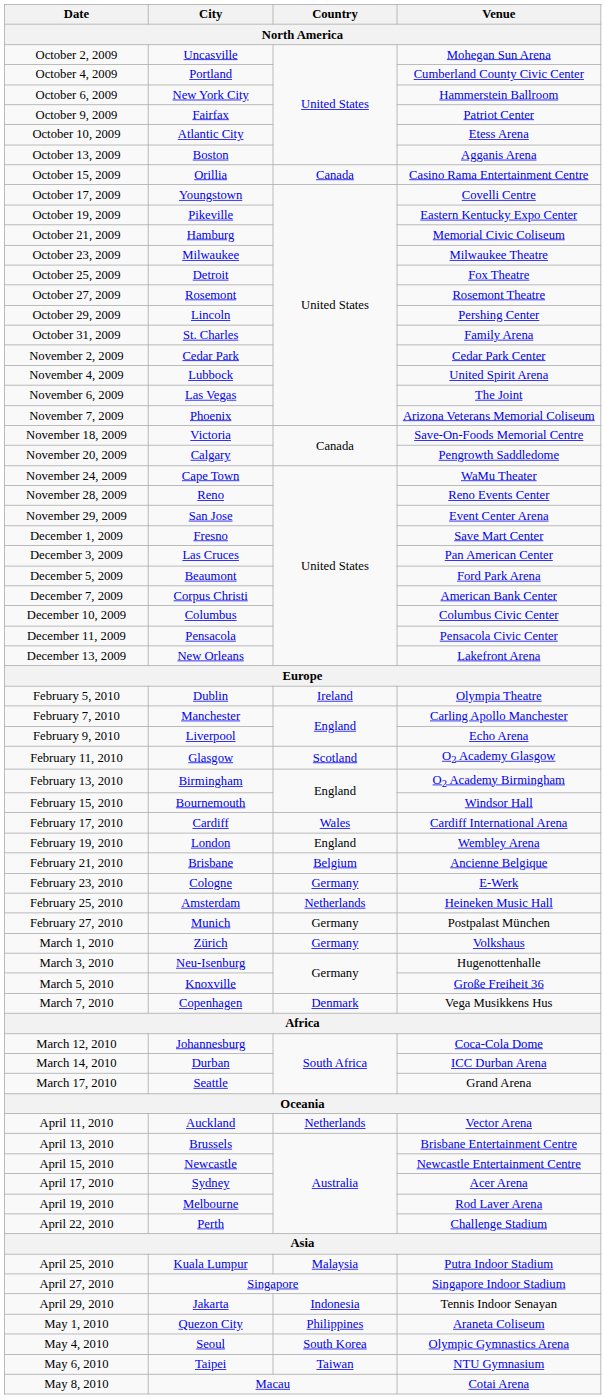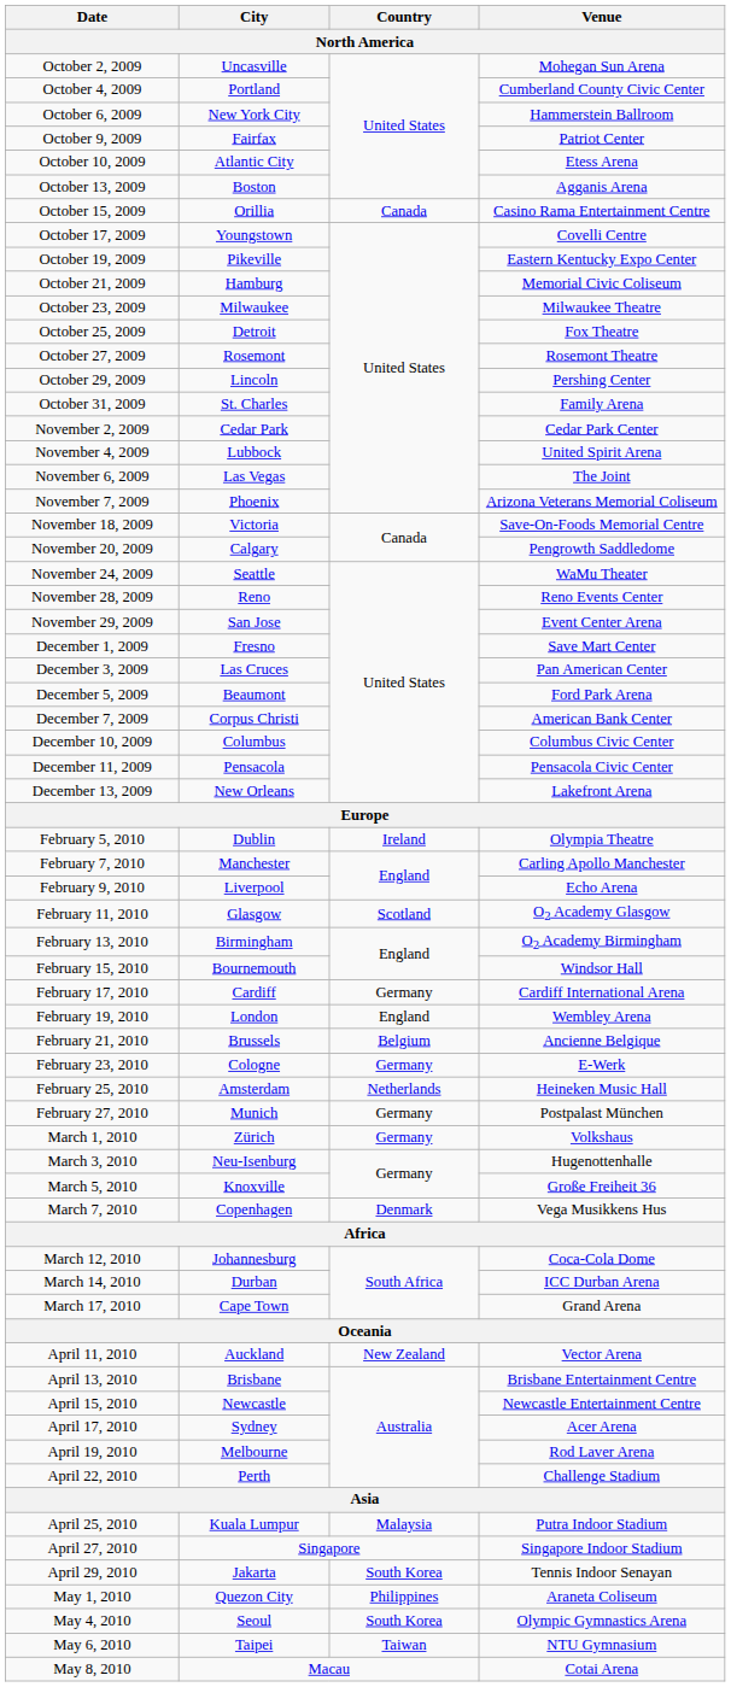 <table class="wikitable" style="text-align:center">
 <tr>
 <th style="width:175px;">Date</th>
 <th style="width:150px;">City</th>
 <th style="width:150px;">Country</th>
 <th style="width:250px;">Venue</th>
 </tr>
 <tr>
 <th colspan="5" style="text-align:center;">North America</th>
 </tr>
 <tr>
 <td>October 2, 2009</td>
 <td><a href='#'>Uncasville</a></td>
 <td rowspan="6"><a href='#'>United States</a></td>
 <td><a href='#'>Mohegan Sun Arena</a></td>
 </tr>
 <tr>
 <td>October 4, 2009</td>
 <td><a href='#'>Portland</a></td>
 <td><a href='#'>Cumberland County Civic Center</a></td>
 </tr>
 <tr>
 <td>October 6, 2009</td>
 <td><a href='#'>New York City</a></td>
 <td><a href='#'>Hammerstein Ballroom</a></td>
 </tr>
 <tr>
 <td>October 9, 2009</td>
 <td><a href='#'>Fairfax</a></td>
 <td><a href='#'>Patriot Center</a></td>
 </tr>
 <tr>
 <td>October 10, 2009</td>
 <td><a href='#'>Atlantic City</a></td>
 <td><a href='#'>Etess Arena</a></td>
 </tr>
 <tr>
 <td>October 13, 2009</td>
 <td><a href='#'>Boston</a></td>
 <td><a href='#'>Agganis Arena</a></td>
 </tr>
 <tr>
 <td>October 15, 2009</td>
 <td><a href='#'>Orillia</a></td>
 <td><a href='#'>Canada</a></td>
 <td><a href='#'>Casino Rama Entertainment Centre</a></td>
 </tr>
 <tr>
 <td>October 17, 2009</td>
 <td><a href='#'>Youngstown</a></td>
 <td rowspan="12">United States</td>
 <td><a href='#'>Covelli Centre</a></td>
 </tr>
 <tr>
 <td>October 19, 2009</td>
 <td><a href='#'>Pikeville</a></td>
 <td><a href='#'>Eastern Kentucky Expo Center</a></td>
 </tr>
 <tr>
 <td>October 21, 2009</td>
 <td><a href='#'>Hamburg</a></td>
 <td><a href='#'>Memorial Civic Coliseum</a></td>
 </tr>
 <tr>
 <td>October 23, 2009</td>
 <td><a href='#'>Milwaukee</a></td>
 <td><a href='#'>Milwaukee Theatre</a></td>
 </tr>
 <tr>
 <td>October 25, 2009</td>
 <td><a href='#'>Detroit</a></td>
 <td><a href='#'>Fox Theatre</a></td>
 </tr>
 <tr>
 <td>October 27, 2009</td>
 <td><a href='#'>Rosemont</a></td>
 <td><a href='#'>Rosemont Theatre</a></td>
 </tr>
 <tr>
 <td>October 29, 2009</td>
 <td><a href='#'>Lincoln</a></td>
 <td><a href='#'>Pershing Center</a></td>
 </tr>
 <tr>
 <td>October 31, 2009</td>
 <td><a href='#'>St. Charles</a></td>
 <td><a href='#'>Family Arena</a></td>
 </tr>
 <tr>
 <td>November 2, 2009</td>
 <td><a href='#'>Cedar Park</a></td>
 <td><a href='#'>Cedar Park Center</a></td>
 </tr>
 <tr>
 <td>November 4, 2009</td>
 <td><a href='#'>Lubbock</a></td>
 <td><a href='#'>United Spirit Arena</a></td>
 </tr>
 <tr>
 <td>November 6, 2009</td>
 <td><a href='#'>Las Vegas</a></td>
 <td><a href='#'>The Joint</a></td>
 </tr>
 <tr>
 <td>November 7, 2009</td>
 <td><a href='#'>Phoenix</a></td>
 <td><a href='#'>Arizona Veterans Memorial Coliseum</a></td>
 </tr>
 <tr>
 <td>November 18, 2009</td>
 <td><a href='#'>Victoria</a></td>
 <td rowspan="2">Canada</td>
 <td><a href='#'>Save-On-Foods Memorial Centre</a></td>
 </tr>
 <tr>
 <td>November 20, 2009</td>
 <td><a href='#'>Calgary</a></td>
 <td><a href='#'>Pengrowth Saddledome</a></td>
 </tr>
 <tr>
 <td>November 24, 2009</td>
-<td><a href='#'>Cape Town</a></td>
+<td><a href='#'>Seattle</a></td>
 <td rowspan="10">United States</td>
 <td><a href='#'>WaMu Theater</a></td>
 </tr>
 <tr>
 <td>November 28, 2009</td>
 <td><a href='#'>Reno</a></td>
 <td><a href='#'>Reno Events Center</a></td>
 </tr>
 <tr>
 <td>November 29, 2009</td>
 <td><a href='#'>San Jose</a></td>
 <td><a href='#'>Event Center Arena</a></td>
 </tr>
 <tr>
 <td>December 1, 2009</td>
 <td><a href='#'>Fresno</a></td>
 <td><a href='#'>Save Mart Center</a></td>
 </tr>
 <tr>
 <td>December 3, 2009</td>
 <td><a href='#'>Las Cruces</a></td>
 <td><a href='#'>Pan American Center</a></td>
 </tr>
 <tr>
 <td>December 5, 2009</td>
 <td><a href='#'>Beaumont</a></td>
 <td><a href='#'>Ford Park Arena</a></td>
 </tr>
 <tr>
 <td>December 7, 2009</td>
 <td><a href='#'>Corpus Christi</a></td>
 <td><a href='#'>American Bank Center</a></td>
 </tr>
 <tr>
 <td>December 10, 2009</td>
 <td><a href='#'>Columbus</a></td>
 <td><a href='#'>Columbus Civic Center</a></td>
 </tr>
 <tr>
 <td>December 11, 2009</td>
 <td><a href='#'>Pensacola</a></td>
 <td><a href='#'>Pensacola Civic Center</a></td>
 </tr>
 <tr>
 <td>December 13, 2009</td>
 <td><a href='#'>New Orleans</a></td>
 <td><a href='#'>Lakefront Arena</a></td>
 </tr>
 <tr>
 <th colspan="5" style="text-align:center;">Europe</th>
 </tr>
 <tr>
 <td>February 5, 2010</td>
 <td><a href='#'>Dublin</a></td>
 <td><a href='#'>Ireland</a></td>
 <td><a href='#'>Olympia Theatre</a></td>
 </tr>
 <tr>
 <td>February 7, 2010</td>
 <td><a href='#'>Manchester</a></td>
 <td rowspan="2"><a href='#'>England</a></td>
 <td><a href='#'>Carling Apollo Manchester</a></td>
 </tr>
 <tr>
 <td>February 9, 2010</td>
 <td><a href='#'>Liverpool</a></td>
 <td><a href='#'>Echo Arena</a></td>
 </tr>
 <tr>
 <td>February 11, 2010</td>
 <td><a href='#'>Glasgow</a></td>
 <td><a href='#'>Scotland</a></td>
 <td><a href='#'>O<sub>2</sub> Academy Glasgow</a></td>
 </tr>
 <tr>
 <td>February 13, 2010</td>
 <td><a href='#'>Birmingham</a></td>
 <td rowspan="2">England</td>
 <td><a href='#'>O<sub>2</sub> Academy Birmingham</a></td>
 </tr>
 <tr>
 <td>February 15, 2010</td>
 <td><a href='#'>Bournemouth</a></td>
 <td><a href='#'>Windsor Hall</a></td>
 </tr>
 <tr>
 <td>February 17, 2010</td>
 <td><a href='#'>Cardiff</a></td>
-<td><a href='#'>Wales</a></td>
+<td>Germany</td>
 <td><a href='#'>Cardiff International Arena</a></td>
 </tr>
 <tr>
 <td>February 19, 2010</td>
 <td><a href='#'>London</a></td>
 <td>England</td>
 <td><a href='#'>Wembley Arena</a></td>
 </tr>
 <tr>
 <td>February 21, 2010</td>
-<td><a href='#'>Brisbane</a></td>
+<td><a href='#'>Brussels</a></td>
 <td><a href='#'>Belgium</a></td>
 <td><a href='#'>Ancienne Belgique</a></td>
 </tr>
 <tr>
 <td>February 23, 2010</td>
 <td><a href='#'>Cologne</a></td>
 <td><a href='#'>Germany</a></td>
 <td><a href='#'>E-Werk</a></td>
 </tr>
 <tr>
 <td>February 25, 2010</td>
 <td><a href='#'>Amsterdam</a></td>
 <td><a href='#'>Netherlands</a></td>
 <td><a href='#'>Heineken Music Hall</a></td>
 </tr>
 <tr>
 <td>February 27, 2010</td>
 <td><a href='#'>Munich</a></td>
 <td>Germany</td>
 <td>Postpalast München</td>
 </tr>
 <tr>
 <td>March 1, 2010</td>
 <td><a href='#'>Zürich</a></td>
 <td><a href='#'>Germany</a></td>
 <td><a href='#'>Volkshaus</a></td>
 </tr>
 <tr>
 <td>March 3, 2010</td>
 <td><a href='#'>Neu-Isenburg</a></td>
 <td rowspan="2">Germany</td>
 <td>Hugenottenhalle</td>
 </tr>
 <tr>
 <td>March 5, 2010</td>
 <td><a href='#'>Knoxville</a></td>
 <td><a href='#'>Große Freiheit 36</a></td>
 </tr>
 <tr>
 <td>March 7, 2010</td>
 <td><a href='#'>Copenhagen</a></td>
 <td><a href='#'>Denmark</a></td>
 <td>Vega Musikkens Hus</td>
 </tr>
 <tr>
 <th colspan="5" style="text-align:center;">Africa</th>
 </tr>
 <tr>
 <td>March 12, 2010</td>
 <td><a href='#'>Johannesburg</a></td>
 <td rowspan="3"><a href='#'>South Africa</a></td>
 <td><a href='#'>Coca-Cola Dome</a></td>
 </tr>
 <tr>
 <td>March 14, 2010</td>
 <td><a href='#'>Durban</a></td>
 <td><a href='#'>ICC Durban Arena</a></td>
 </tr>
 <tr>
 <td>March 17, 2010</td>
-<td><a href='#'>Seattle</a></td>
+<td><a href='#'>Cape Town</a></td>
 <td>Grand Arena</td>
 </tr>
 <tr>
 <th colspan="5" style="text-align:center;">Oceania</th>
 </tr>
 <tr>
 <td>April 11, 2010</td>
 <td><a href='#'>Auckland</a></td>
-<td><a href='#'>Netherlands</a></td>
+<td><a href='#'>New Zealand</a></td>
 <td><a href='#'>Vector Arena</a></td>
 </tr>
 <tr>
 <td>April 13, 2010</td>
-<td><a href='#'>Brussels</a></td>
+<td><a href='#'>Brisbane</a></td>
 <td rowspan="5"><a href='#'>Australia</a></td>
 <td><a href='#'>Brisbane Entertainment Centre</a></td>
 </tr>
 <tr>
 <td>April 15, 2010</td>
 <td><a href='#'>Newcastle</a></td>
 <td><a href='#'>Newcastle Entertainment Centre</a></td>
 </tr>
 <tr>
 <td>April 17, 2010</td>
 <td><a href='#'>Sydney</a></td>
 <td><a href='#'>Acer Arena</a></td>
 </tr>
 <tr>
 <td>April 19, 2010</td>
 <td><a href='#'>Melbourne</a></td>
 <td><a href='#'>Rod Laver Arena</a></td>
 </tr>
 <tr>
 <td>April 22, 2010</td>
 <td><a href='#'>Perth</a></td>
 <td><a href='#'>Challenge Stadium</a></td>
 </tr>
 <tr>
 <th colspan="5" style="text-align:center;">Asia</th>
 </tr>
 <tr>
 <td>April 25, 2010</td>
 <td><a href='#'>Kuala Lumpur</a></td>
 <td><a href='#'>Malaysia</a></td>
 <td><a href='#'>Putra Indoor Stadium</a></td>
 </tr>
 <tr>
 <td>April 27, 2010</td>
 <td colspan="2"><a href='#'>Singapore</a></td>
 <td><a href='#'>Singapore Indoor Stadium</a></td>
 </tr>
 <tr>
 <td>April 29, 2010</td>
 <td><a href='#'>Jakarta</a></td>
-<td><a href='#'>Indonesia</a></td>
+<td><a href='#'>South Korea</a></td>
 <td>Tennis Indoor Senayan</td>
 </tr>
 <tr>
 <td>May 1, 2010</td>
 <td><a href='#'>Quezon City</a></td>
 <td><a href='#'>Philippines</a></td>
 <td><a href='#'>Araneta Coliseum</a></td>
 </tr>
 <tr>
 <td>May 4, 2010</td>
 <td><a href='#'>Seoul</a></td>
 <td><a href='#'>South Korea</a></td>
 <td><a href='#'>Olympic Gymnastics Arena</a></td>
 </tr>
 <tr>
 <td>May 6, 2010</td>
 <td><a href='#'>Taipei</a></td>
 <td><a href='#'>Taiwan</a></td>
 <td><a href='#'>NTU Gymnasium</a></td>
 </tr>
 <tr>
 <td>May 8, 2010</td>
 <td colspan="2"><a href='#'>Macau</a></td>
 <td><a href='#'>Cotai Arena</a></td>
 </tr>
 </table>
